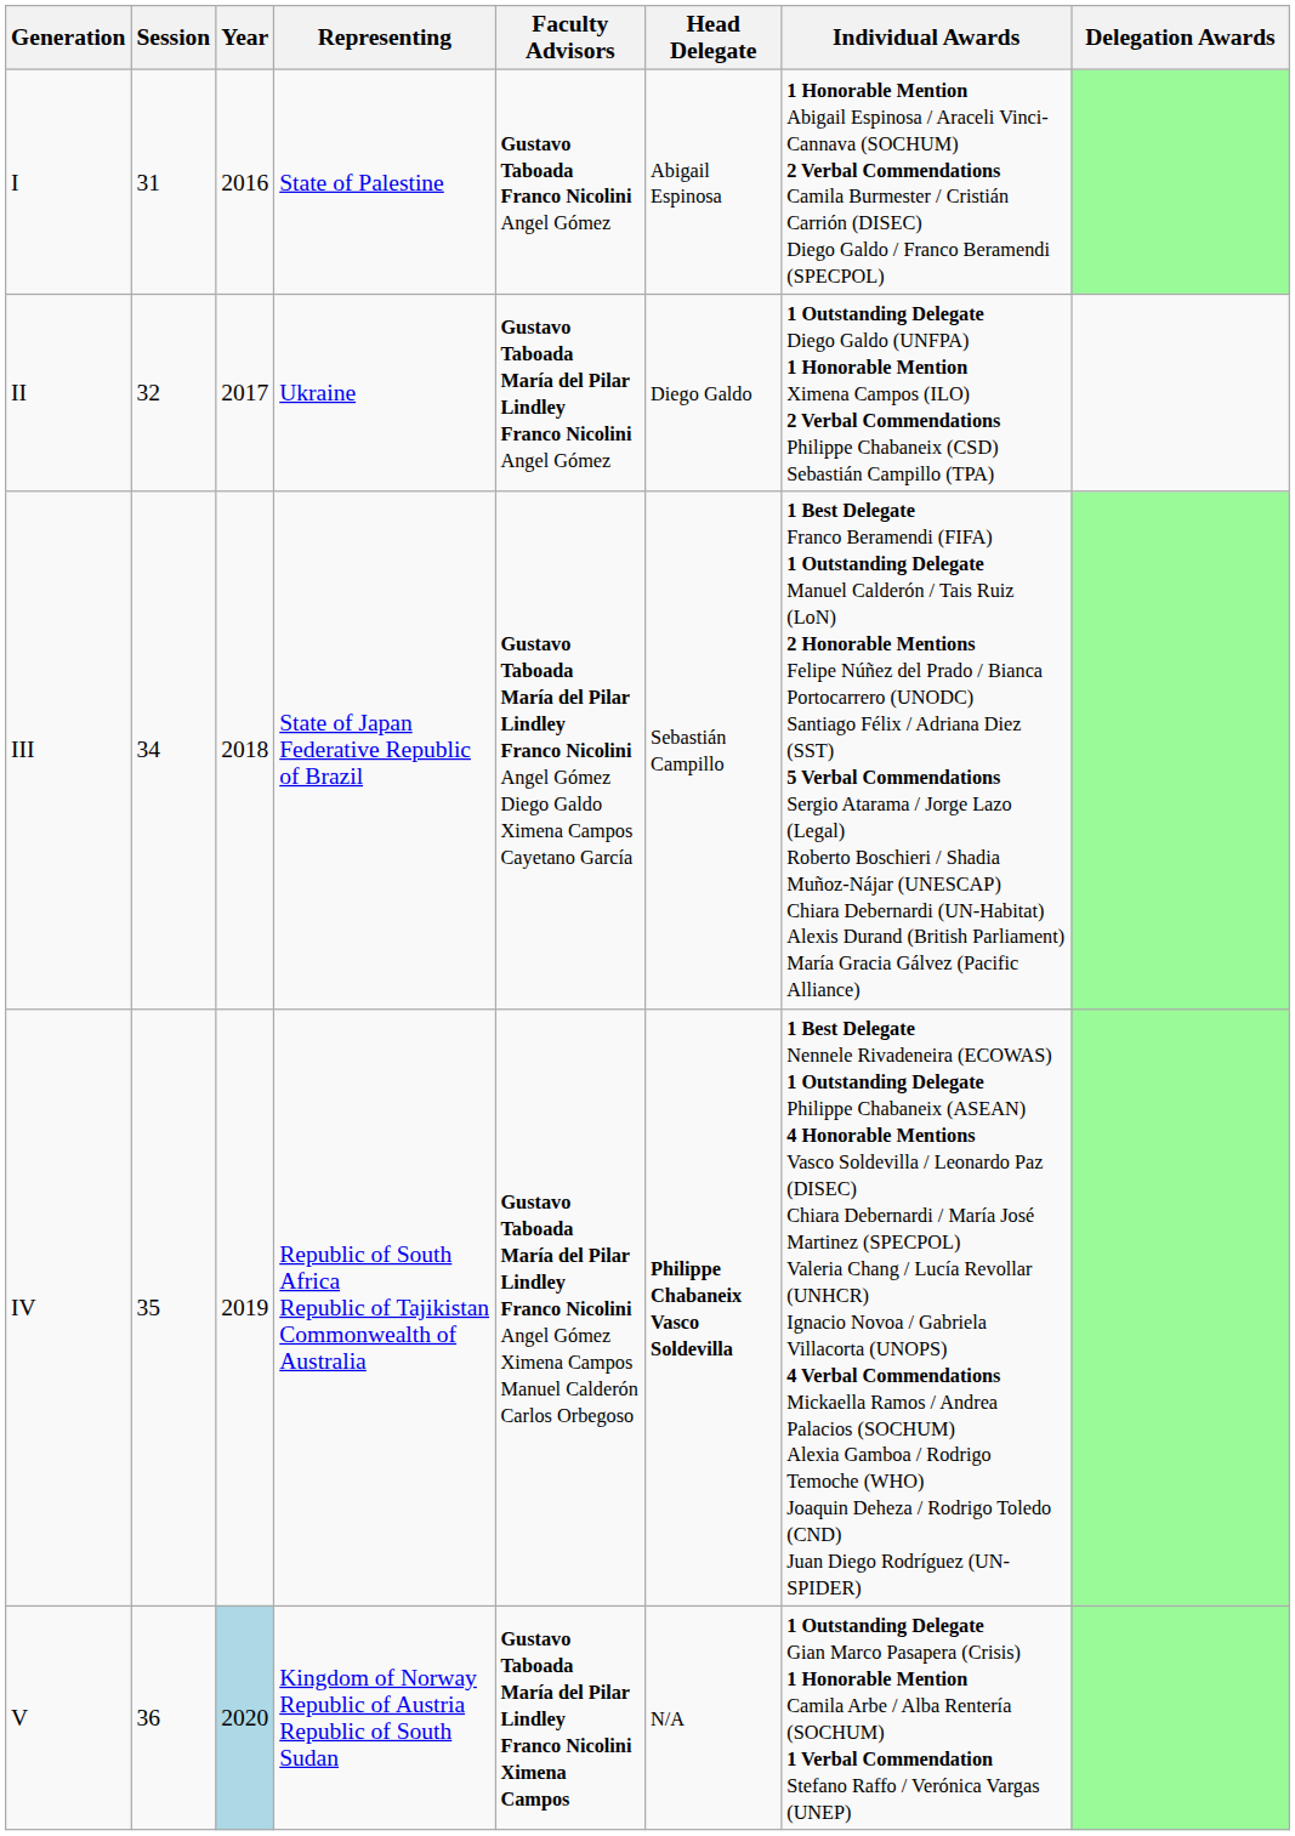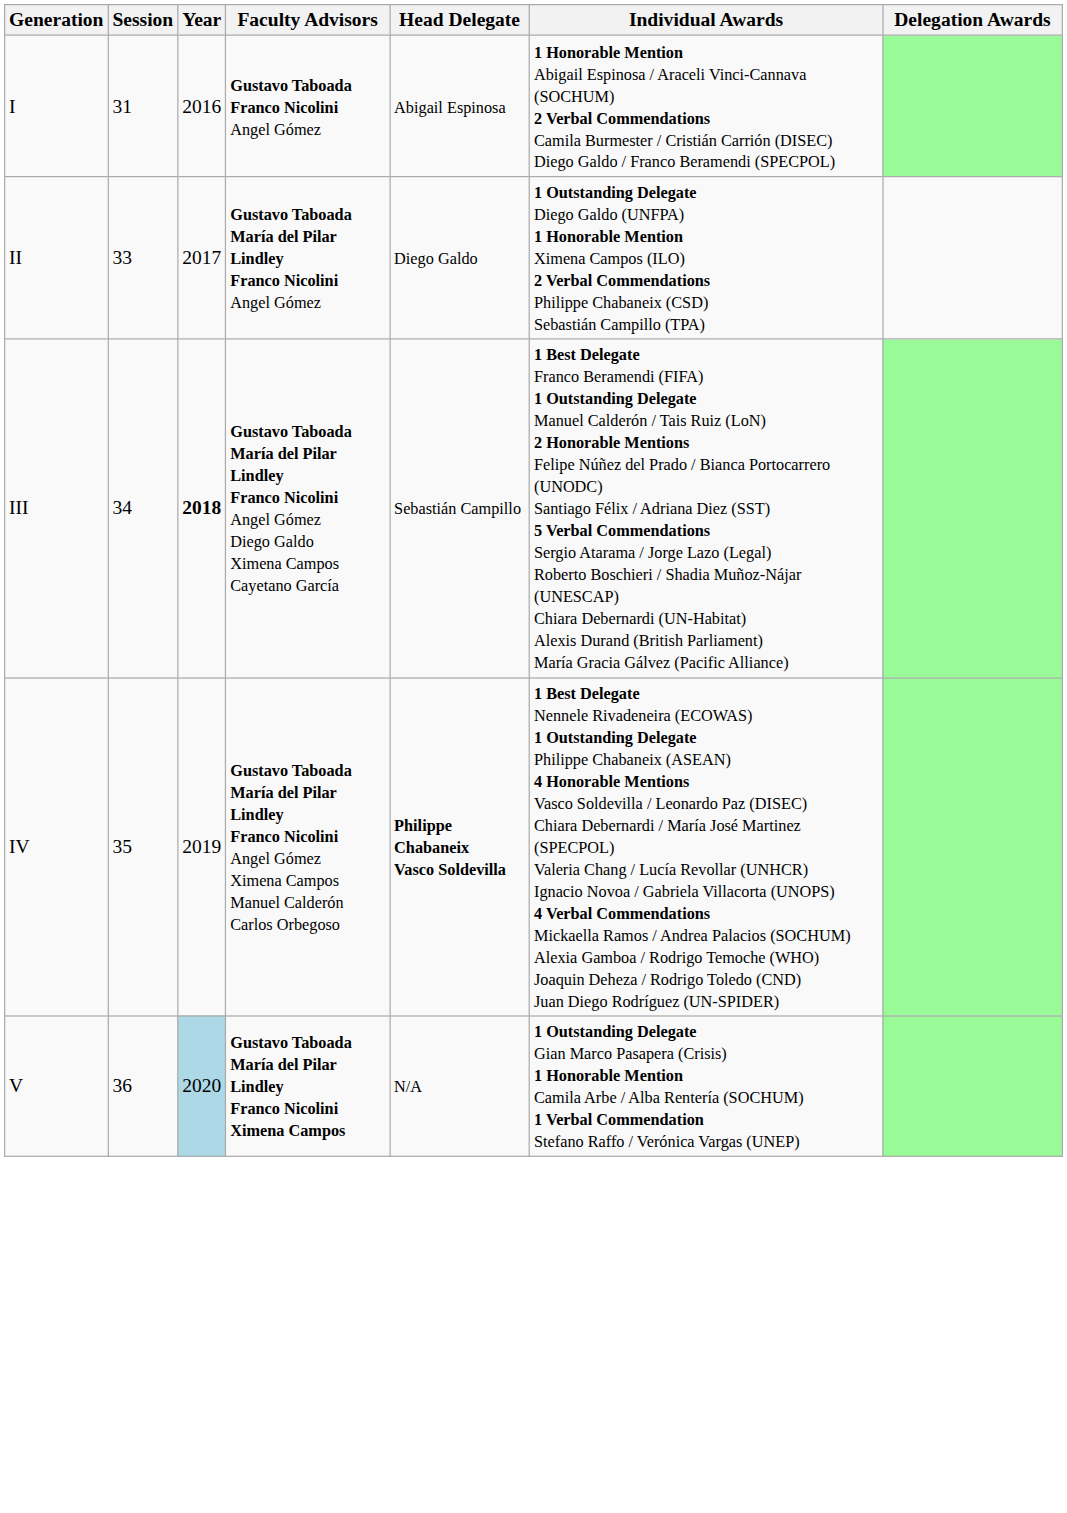 <table class="wikitable">
 <tr>
 <th>Generation</th>
 <th>Session</th>
 <th>Year</th>
-<th>Representing</th>
 <th>Faculty Advisors</th>
 <th>Head Delegate</th>
 <th>Individual Awards</th>
 <th>Delegation Awards</th>
 </tr>
 <tr>
 <td>I</td>
 <td>31</td>
 <td>2016</td>
-<td> <a href='#'>State of Palestine</a><br></td>
 <td><small><strong>Gustavo Taboada</strong><br><strong>Franco Nicolini</strong><br>Angel Gómez</small></td>
 <td><small>Abigail Espinosa</small></td>
 <td><small><strong>1 Honorable Mention</strong><br>Abigail Espinosa / Araceli Vinci-Cannava (SOCHUM)<br><strong>2 Verbal Commendations</strong><br>Camila Burmester / Cristián Carrión (DISEC)<br>Diego Galdo / Franco Beramendi (SPECPOL)</small></td>
 <td width="17%" bgcolor="98FB98"></td>
 </tr>
 <tr>
 <td>II</td>
-<td>32</td>
+<td>33</td>
 <td>2017</td>
-<td> <a href='#'>Ukraine</a><br></td>
 <td><small><strong>Gustavo Taboada</strong><br><strong>María del Pilar Lindley</strong><br><strong>Franco Nicolini</strong><br>Angel Gómez</small></td>
 <td><small>Diego Galdo</small></td>
 <td><small><strong>1 Outstanding Delegate</strong><br>Diego Galdo (UNFPA)<br><strong>1 Honorable Mention</strong><br>Ximena Campos (ILO)<br><strong>2 Verbal Commendations</strong><br>Philippe Chabaneix (CSD)<br>Sebastián Campillo (TPA)</small></td>
 <td></td>
 </tr>
 <tr>
 <td>III</td>
 <td>34</td>
-<td>2018</td>
-<td> <a href='#'>State of Japan</a><br> <a href='#'>Federative Republic of Brazil</a></td>
+<td><strong>2018</strong></td>
 <td><small><strong>Gustavo Taboada</strong><br><strong>María del Pilar Lindley</strong><br><strong>Franco Nicolini</strong><br>Angel Gómez<br>Diego Galdo<br>Ximena Campos<br>Cayetano García</small></td>
 <td><small>Sebastián Campillo</small></td>
 <td><small><strong>1 Best Delegate</strong><br>Franco Beramendi (FIFA)<br><strong>1 Outstanding Delegate</strong><br>Manuel Calderón / Tais Ruiz (LoN)<br><strong>2 Honorable Mentions</strong><br>Felipe Núñez del Prado / Bianca Portocarrero (UNODC)<br>Santiago Félix / Adriana Diez (SST)<br><strong>5 Verbal Commendations</strong><br>Sergio Atarama / Jorge Lazo (Legal)<br>Roberto Boschieri / Shadia Muñoz-Nájar (UNESCAP)<br>Chiara Debernardi (UN-Habitat)<br>Alexis Durand (British Parliament)<br>María Gracia Gálvez (Pacific Alliance)</small></td>
 <td width="17%" bgcolor="98FB98"></td>
 </tr>
 <tr>
 <td>IV</td>
 <td>35</td>
 <td>2019</td>
-<td> <a href='#'>Republic of South Africa</a><br> <a href='#'>Republic of Tajikistan</a><br> <a href='#'>Commonwealth of Australia</a></td>
 <td><small><strong>Gustavo Taboada</strong><br><strong>María del Pilar Lindley</strong><br><strong>Franco Nicolini</strong><br>Angel Gómez<br>Ximena Campos<br>Manuel Calderón<br>Carlos Orbegoso</small></td>
 <td><strong><small>Philippe Chabaneix<br>Vasco Soldevilla</small></strong></td>
 <td><small><strong>1 Best Delegate</strong><br>Nennele Rivadeneira (ECOWAS)<br><strong>1 Outstanding Delegate</strong><br>Philippe Chabaneix (ASEAN)<br><strong>4 Honorable Mentions</strong><br>Vasco Soldevilla / Leonardo Paz (DISEC)<br>Chiara Debernardi / María José Martinez (SPECPOL)<br>Valeria Chang / Lucía Revollar (UNHCR)<br>Ignacio Novoa / Gabriela Villacorta (UNOPS)<br><strong>4 Verbal Commendations</strong><br>Mickaella Ramos / Andrea Palacios (SOCHUM)<br>Alexia Gamboa / Rodrigo Temoche (WHO)<br>Joaquin Deheza / Rodrigo Toledo (CND)<br>Juan Diego Rodríguez (UN-SPIDER)</small></td>
 <td width="17%" bgcolor="98FB98"></td>
 </tr>
 <tr>
 <td>V</td>
 <td>36</td>
 <td style="background: lightblue;">2020</td>
-<td> <a href='#'>Kingdom of Norway</a><br> <a href='#'>Republic of Austria</a><br> <a href='#'>Republic of South Sudan</a></td>
 <td><small><strong>Gustavo Taboada</strong><br><strong>María del Pilar Lindley</strong><br><strong>Franco Nicolini</strong><br><strong>Ximena Campos</strong></small></td>
 <td><small>N/A</small></td>
 <td><small><strong>1 Outstanding Delegate</strong><br>Gian Marco Pasapera (Crisis)<br><strong>1 Honorable Mention</strong><br>Camila Arbe / Alba Rentería (SOCHUM)<br><strong>1 Verbal Commendation</strong><br>Stefano Raffo / Verónica Vargas (UNEP)</small></td>
 <td width="17%" bgcolor="98FB98"></td>
 </tr>
 </table>
